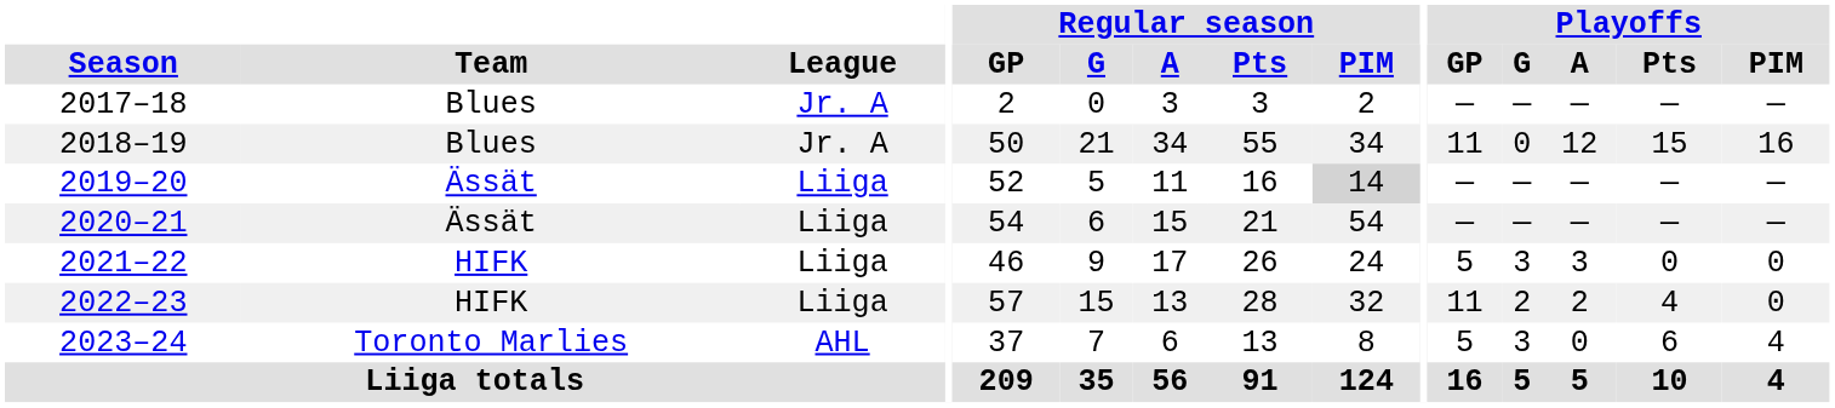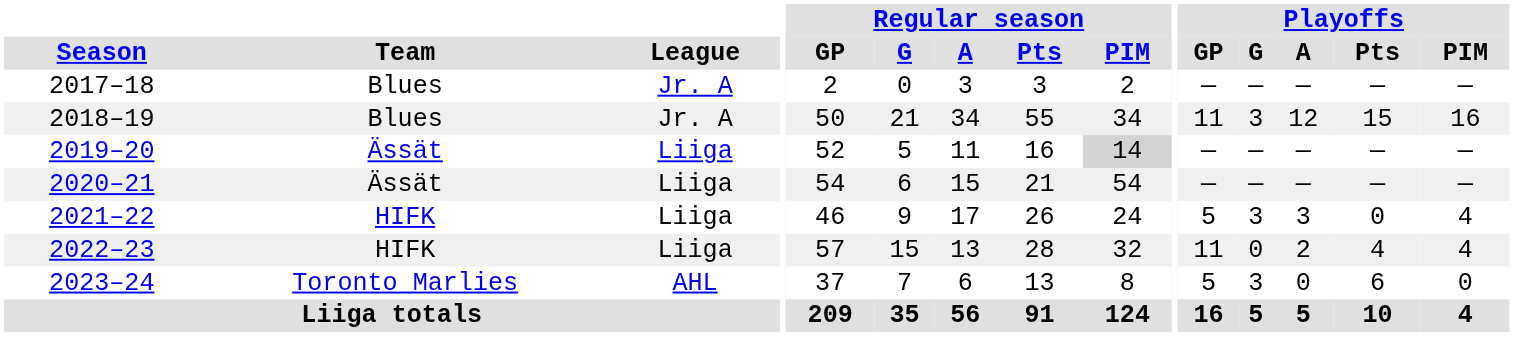 <table border="0" cellpadding="1" cellspacing="0" style="text-align:center; width:60em">
 <tr bgcolor="#e0e0e0">
 <th colspan="3" bgcolor="#ffffff"></th>
 <th rowspan="100" bgcolor="#ffffff"></th>
 <th colspan="5"><a href='#'>Regular season</a></th>
 <th rowspan="100" bgcolor="#ffffff"></th>
 <th colspan="5"><a href='#'>Playoffs</a></th>
 </tr>
 <tr bgcolor="#e0e0e0">
 <th><a href='#'>Season</a></th>
 <th>Team</th>
 <th>League</th>
 <th>GP</th>
 <th><a href='#'>G</a></th>
 <th><a href='#'>A</a></th>
 <th><a href='#'>Pts</a></th>
 <th><a href='#'>PIM</a></th>
 <th>GP</th>
 <th>G</th>
 <th>A</th>
 <th>Pts</th>
 <th>PIM</th>
 </tr>
 <tr>
 <td>2017–18</td>
 <td>Blues</td>
 <td><a href='#'>Jr. A</a></td>
 <td>2</td>
 <td>0</td>
 <td>3</td>
 <td>3</td>
 <td>2</td>
 <td>—</td>
 <td>—</td>
 <td>—</td>
 <td>—</td>
 <td>—</td>
 </tr>
 <tr bgcolor="#f0f0f0">
 <td>2018–19</td>
 <td>Blues</td>
 <td>Jr. A</td>
 <td>50</td>
 <td>21</td>
 <td>34</td>
 <td>55</td>
 <td>34</td>
 <td>11</td>
-<td>0</td>
+<td>3</td>
 <td>12</td>
 <td>15</td>
 <td>16</td>
 </tr>
 <tr>
 <td><a href='#'>2019–20</a></td>
 <td><a href='#'>Ässät</a></td>
 <td><a href='#'>Liiga</a></td>
 <td>52</td>
 <td>5</td>
 <td>11</td>
 <td>16</td>
 <td style="background: lightgrey;">14</td>
 <td>—</td>
 <td>—</td>
 <td>—</td>
 <td>—</td>
 <td>—</td>
 </tr>
 <tr bgcolor="#f0f0f0">
 <td><a href='#'>2020–21</a></td>
 <td>Ässät</td>
 <td>Liiga</td>
 <td>54</td>
 <td>6</td>
 <td>15</td>
 <td>21</td>
 <td>54</td>
 <td>—</td>
 <td>—</td>
 <td>—</td>
 <td>—</td>
 <td>—</td>
 </tr>
 <tr>
 <td><a href='#'>2021–22</a></td>
 <td><a href='#'>HIFK</a></td>
 <td>Liiga</td>
 <td>46</td>
 <td>9</td>
 <td>17</td>
 <td>26</td>
 <td>24</td>
 <td>5</td>
 <td>3</td>
 <td>3</td>
 <td>0</td>
-<td>0</td>
+<td>4</td>
 </tr>
 <tr bgcolor="#f0f0f0">
 <td><a href='#'>2022–23</a></td>
 <td>HIFK</td>
 <td>Liiga</td>
 <td>57</td>
 <td>15</td>
 <td>13</td>
 <td>28</td>
 <td>32</td>
 <td>11</td>
-<td>2</td>
+<td>0</td>
 <td>2</td>
 <td>4</td>
-<td>0</td>
+<td>4</td>
 </tr>
 <tr>
 <td><a href='#'>2023–24</a></td>
 <td><a href='#'>Toronto Marlies</a></td>
 <td><a href='#'>AHL</a></td>
 <td>37</td>
 <td>7</td>
 <td>6</td>
 <td>13</td>
 <td>8</td>
 <td>5</td>
 <td>3</td>
 <td>0</td>
 <td>6</td>
-<td>4</td>
+<td>0</td>
 </tr>
 <tr bgcolor="#e0e0e0">
 <th colspan="3">Liiga totals</th>
 <th>209</th>
 <th>35</th>
 <th>56</th>
 <th>91</th>
 <th>124</th>
 <th>16</th>
 <th>5</th>
 <th>5</th>
 <th>10</th>
 <th>4</th>
 </tr>
 </table>
